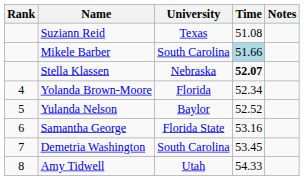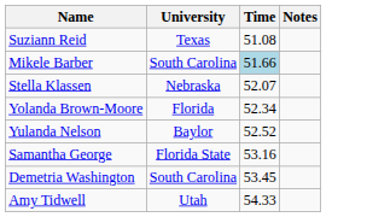 <table class="wikitable sortable" style="text-align:center">
 <tr>
-<th>Rank</th>
 <th>Name</th>
 <th>University</th>
 <th>Time</th>
 <th>Notes</th>
 </tr>
 <tr>
-<td></td>
 <td align=left><a href='#'>Suziann Reid</a></td>
 <td><a href='#'>Texas</a></td>
 <td>51.08</td>
 <td></td>
 </tr>
 <tr>
-<td></td>
 <td align=left><a href='#'>Mikele Barber</a></td>
 <td><a href='#'>South Carolina</a></td>
 <td style="background: lightblue;">51.66</td>
 <td></td>
 </tr>
 <tr>
-<td></td>
 <td align=left><a href='#'>Stella Klassen</a></td>
 <td><a href='#'>Nebraska</a></td>
-<td><strong>52.07</strong></td>
+<td>52.07</td>
 <td></td>
 </tr>
 <tr>
-<td>4</td>
 <td align=left><a href='#'>Yolanda Brown-Moore</a></td>
 <td><a href='#'>Florida</a></td>
 <td>52.34</td>
 <td></td>
 </tr>
 <tr>
-<td>5</td>
 <td align=left><a href='#'>Yulanda Nelson</a></td>
 <td><a href='#'>Baylor</a></td>
 <td>52.52</td>
 <td></td>
 </tr>
 <tr>
-<td>6</td>
 <td align=left><a href='#'>Samantha George</a></td>
 <td><a href='#'>Florida State</a></td>
 <td>53.16</td>
 <td></td>
 </tr>
 <tr>
-<td>7</td>
 <td align=left><a href='#'>Demetria Washington</a></td>
 <td><a href='#'>South Carolina</a></td>
 <td>53.45</td>
 <td></td>
 </tr>
 <tr>
-<td>8</td>
 <td align=left><a href='#'>Amy Tidwell</a></td>
 <td><a href='#'>Utah</a></td>
 <td>54.33</td>
 <td></td>
 </tr>
 </table>
